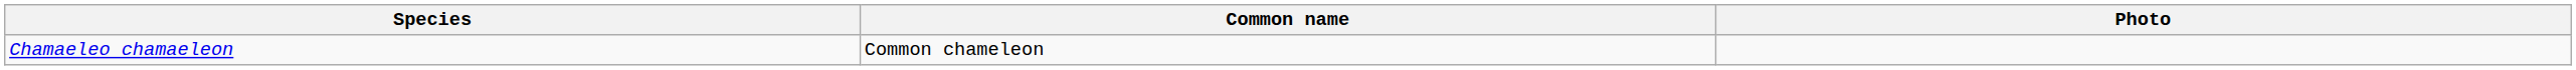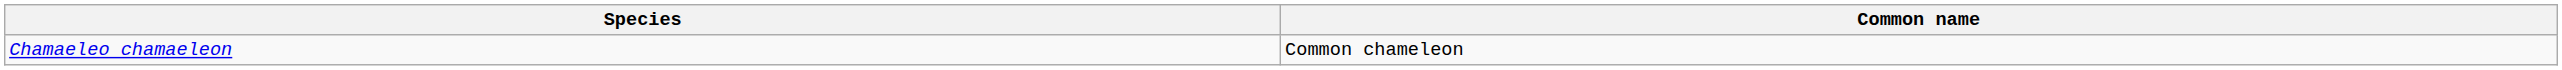 <table width=90% class="wikitable">
 <tr>
 <th width=25%>Species</th>
 <th width=25%>Common name</th>
-<th width=25%>Photo</th>
 </tr>
 <tr>
 <td><em><a href='#'>Chamaeleo chamaeleon</a></em></td>
 <td>Common chameleon</td>
-<td></td>
 </tr>
 </table>
